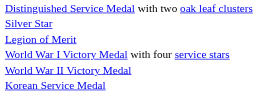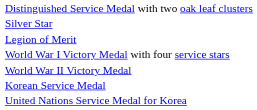 <table>
 <tr>
 <td></td>
 <td><a href='#'>Distinguished Service Medal</a> with two <a href='#'>oak leaf clusters</a></td>
 </tr>
 <tr>
 <td></td>
 <td><a href='#'>Silver Star</a></td>
 </tr>
 <tr>
 <td></td>
 <td><a href='#'>Legion of Merit</a></td>
 </tr>
 <tr>
 <td></td>
 <td><a href='#'>World War I Victory Medal</a> with four <a href='#'>service stars</a></td>
 </tr>
 <tr>
 <td></td>
 <td><a href='#'>World War II Victory Medal</a></td>
 </tr>
 <tr>
 <td></td>
 <td><a href='#'>Korean Service Medal</a></td>
 </tr>
+<tr>
+<td></td>
+<td><a href='#'>United Nations Service Medal for Korea</a></td>
+</tr>
 </table>
